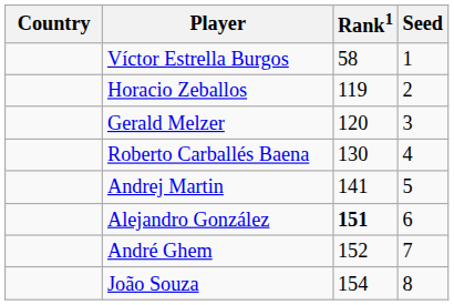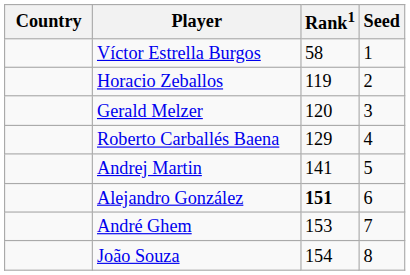 <table class="sortable wikitable">
 <tr>
 <th width="70">Country</th>
 <th width="175">Player</th>
 <th>Rank<sup>1</sup></th>
 <th>Seed</th>
 </tr>
 <tr>
 <td></td>
 <td><a href='#'>Víctor Estrella Burgos</a></td>
 <td>58</td>
 <td>1</td>
 </tr>
 <tr>
 <td></td>
 <td><a href='#'>Horacio Zeballos</a></td>
 <td>119</td>
 <td>2</td>
 </tr>
 <tr>
 <td></td>
 <td><a href='#'>Gerald Melzer</a></td>
 <td>120</td>
 <td>3</td>
 </tr>
 <tr>
 <td></td>
 <td><a href='#'>Roberto Carballés Baena</a></td>
-<td>130</td>
+<td>129</td>
 <td>4</td>
 </tr>
 <tr>
 <td></td>
 <td><a href='#'>Andrej Martin</a></td>
 <td>141</td>
 <td>5</td>
 </tr>
 <tr>
 <td></td>
 <td><a href='#'>Alejandro González</a></td>
 <td><strong>151</strong></td>
 <td>6</td>
 </tr>
 <tr>
 <td></td>
 <td><a href='#'>André Ghem</a></td>
-<td>152</td>
+<td>153</td>
 <td>7</td>
 </tr>
 <tr>
 <td></td>
 <td><a href='#'>João Souza</a></td>
 <td>154</td>
 <td>8</td>
 </tr>
 </table>
